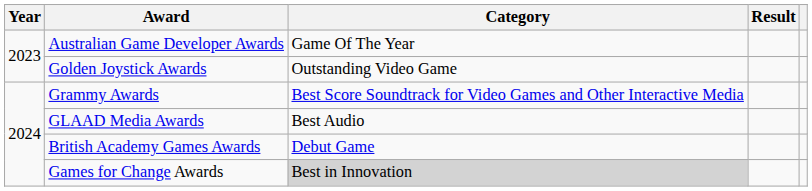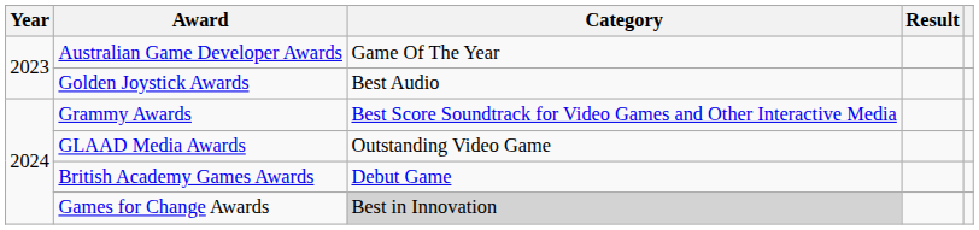 <table class="wikitable">
 <tr>
 <th>Year</th>
 <th>Award</th>
 <th>Category</th>
 <th>Result</th>
 <th></th>
 </tr>
 <tr>
 <td rowspan="2">2023</td>
 <td><a href='#'>Australian Game Developer Awards</a></td>
 <td>Game Of The Year</td>
 <td></td>
 <td></td>
 </tr>
 <tr>
 <td><a href='#'>Golden Joystick Awards</a></td>
-<td>Outstanding Video Game</td>
+<td>Best Audio</td>
 <td></td>
 <td></td>
 </tr>
 <tr>
 <td rowspan="4">2024</td>
 <td><a href='#'>Grammy Awards</a></td>
 <td><a href='#'>Best Score Soundtrack for Video Games and Other Interactive Media</a></td>
 <td></td>
 <td></td>
 </tr>
 <tr>
 <td><a href='#'>GLAAD Media Awards</a></td>
-<td>Best Audio</td>
+<td>Outstanding Video Game</td>
 <td></td>
 <td></td>
 </tr>
 <tr>
 <td><a href='#'>British Academy Games Awards</a></td>
 <td><a href='#'>Debut Game</a></td>
 <td></td>
 <td></td>
 </tr>
 <tr>
 <td><a href='#'>Games for Change</a> Awards</td>
 <td style="background: lightgrey;">Best in Innovation</td>
 <td></td>
 <td></td>
 </tr>
 </table>
